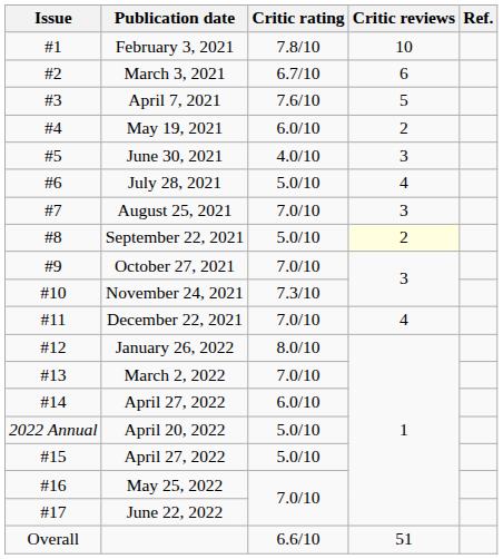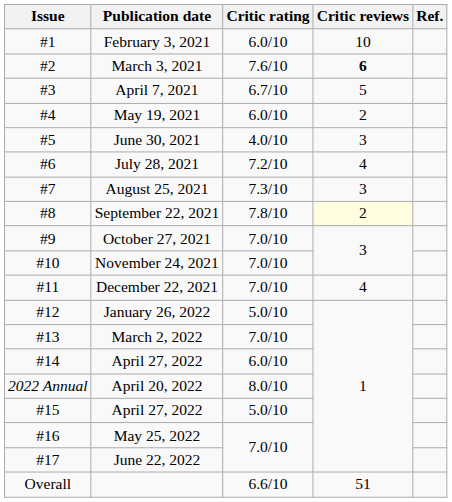 <table class="wikitable" style="text-align: center;">
 <tr>
 <th>Issue</th>
 <th>Publication date</th>
 <th>Critic rating</th>
 <th>Critic reviews</th>
 <th>Ref.</th>
 </tr>
 <tr>
 <td>#1</td>
 <td>February 3, 2021</td>
-<td>7.8/10</td>
+<td>6.0/10</td>
 <td>10</td>
 <td></td>
 </tr>
 <tr>
 <td>#2</td>
 <td>March 3, 2021</td>
-<td>6.7/10</td>
-<td>6</td>
+<td>7.6/10</td>
+<td><strong>6</strong></td>
 <td></td>
 </tr>
 <tr>
 <td>#3</td>
 <td>April 7, 2021</td>
-<td>7.6/10</td>
+<td>6.7/10</td>
 <td>5</td>
 <td></td>
 </tr>
 <tr>
 <td>#4</td>
 <td>May 19, 2021</td>
 <td>6.0/10</td>
 <td>2</td>
 <td></td>
 </tr>
 <tr>
 <td>#5</td>
 <td>June 30, 2021</td>
 <td>4.0/10</td>
 <td>3</td>
 <td></td>
 </tr>
 <tr>
 <td>#6</td>
 <td>July 28, 2021</td>
-<td>5.0/10</td>
+<td>7.2/10</td>
 <td>4</td>
 <td></td>
 </tr>
 <tr>
 <td>#7</td>
 <td>August 25, 2021</td>
-<td>7.0/10</td>
+<td>7.3/10</td>
 <td>3</td>
 <td></td>
 </tr>
 <tr>
 <td>#8</td>
 <td>September 22, 2021</td>
-<td>5.0/10</td>
+<td>7.8/10</td>
 <td style="background: lightyellow;">2</td>
 <td></td>
 </tr>
 <tr>
 <td>#9</td>
 <td>October 27, 2021</td>
 <td>7.0/10</td>
 <td rowspan="2">3</td>
 <td></td>
 </tr>
 <tr>
 <td>#10</td>
 <td>November 24, 2021</td>
-<td>7.3/10</td>
+<td>7.0/10</td>
 <td></td>
 </tr>
 <tr>
 <td>#11</td>
 <td>December 22, 2021</td>
 <td>7.0/10</td>
 <td>4</td>
 <td></td>
 </tr>
 <tr>
 <td>#12</td>
 <td>January 26, 2022</td>
-<td>8.0/10</td>
+<td>5.0/10</td>
 <td rowspan="7">1</td>
 <td></td>
 </tr>
 <tr>
 <td>#13</td>
 <td>March 2, 2022</td>
 <td>7.0/10</td>
 <td></td>
 </tr>
 <tr>
 <td>#14</td>
 <td>April 27, 2022</td>
 <td>6.0/10</td>
 <td></td>
 </tr>
 <tr>
 <td><em>2022 Annual</em></td>
 <td>April 20, 2022</td>
-<td>5.0/10</td>
+<td>8.0/10</td>
 <td></td>
 </tr>
 <tr>
 <td>#15</td>
 <td>April 27, 2022</td>
 <td>5.0/10</td>
 <td></td>
 </tr>
 <tr>
 <td>#16</td>
 <td>May 25, 2022</td>
 <td rowspan="2">7.0/10</td>
 <td></td>
 </tr>
 <tr>
 <td>#17</td>
 <td>June 22, 2022</td>
 <td></td>
 </tr>
 <tr>
 <td>Overall</td>
 <td></td>
 <td>6.6/10</td>
 <td>51</td>
 <td></td>
 </tr>
 </table>
